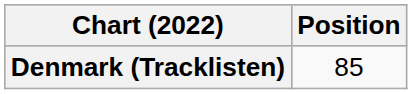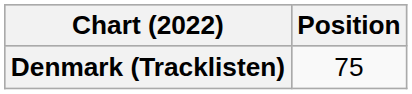 <table class="wikitable plainrowheaders" style="text-align:center">
 <tr>
 <th scope="col">Chart (2022)</th>
 <th scope="col">Position</th>
 </tr>
 <tr>
 <th scope="row">Denmark (Tracklisten)</th>
-<td>85</td>
+<td>75</td>
 </tr>
 </table>
